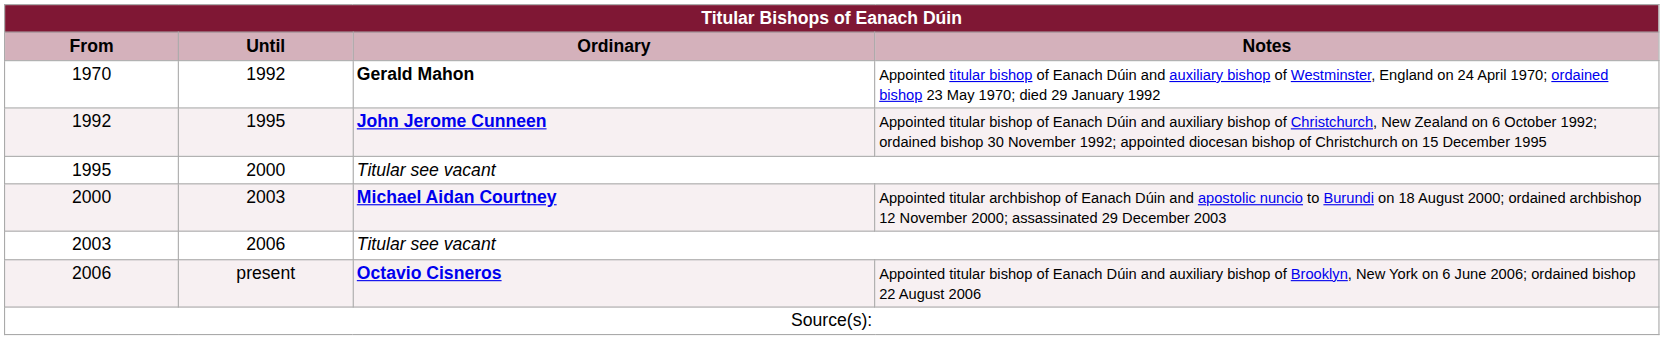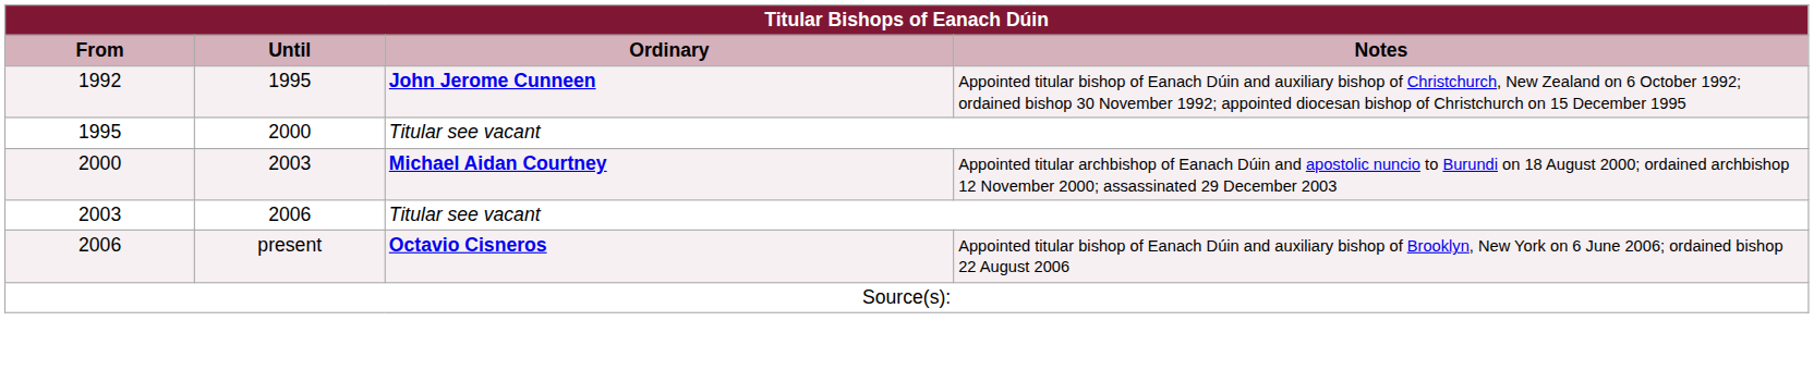 <table class="wikitable" style="width:95%;" border="1" cellpadding="2">
 <tr>
 <th colspan="4" style="background-color: #7F1734; color: white;">Titular Bishops of Eanach Dúin</th>
 </tr>
 <tr align=top>
 <th style="background-color: #D4B1BB; width: 10%;">From</th>
 <th style="background-color: #D4B1BB; width: 10%;">Until</th>
 <th style="background-color: #D4B1BB; width: 30%;">Ordinary</th>
 <th style="background-color: #D4B1BB; width: 45%;">Notes</th>
-</tr>
-<tr valign=top bgcolor="white">
-<td align=center>1970</td>
-<td align=center>1992</td>
-<td><strong>Gerald Mahon</strong></td>
-<td><small>Appointed <a href='#'>titular bishop</a> of Eanach Dúin and <a href='#'>auxiliary bishop</a> of <a href='#'>Westminster</a>, England on 24 April 1970; <a href='#'>ordained bishop</a> 23 May 1970; died 29 January 1992</small></td>
 </tr>
 <tr valign=top bgcolor="#F7F0F2">
 <td align=center>1992</td>
 <td align=center>1995</td>
 <td><strong><a href='#'>John Jerome Cunneen</a></strong></td>
 <td><small>Appointed titular bishop of Eanach Dúin and auxiliary bishop of <a href='#'>Christchurch</a>, New Zealand on 6 October 1992; ordained bishop 30 November 1992; appointed diocesan bishop of Christchurch on 15 December 1995</small></td>
 </tr>
 <tr valign=top bgcolor="white">
 <td align=center>1995</td>
 <td align=center>2000</td>
 <td colspan=2><em>Titular see vacant</em></td>
 </tr>
 <tr valign=top bgcolor="#F7F0F2">
 <td align=center>2000</td>
 <td align=center>2003</td>
 <td><strong><a href='#'>Michael Aidan Courtney</a></strong></td>
 <td><small>Appointed titular archbishop of Eanach Dúin and <a href='#'>apostolic nuncio</a> to <a href='#'>Burundi</a> on 18 August 2000; ordained archbishop 12 November 2000; assassinated 29 December 2003</small></td>
 </tr>
 <tr valign=top bgcolor="white">
 <td align=center>2003</td>
 <td align=center>2006</td>
 <td colspan=2><em>Titular see vacant</em></td>
 </tr>
 <tr valign=top bgcolor="#F7F0F2">
 <td align=center>2006</td>
 <td align=center>present</td>
 <td><strong><a href='#'>Octavio Cisneros</a></strong></td>
 <td><small>Appointed titular bishop of Eanach Dúin and auxiliary bishop of <a href='#'>Brooklyn</a>, New York on 6 June 2006; ordained bishop 22 August 2006</small></td>
 </tr>
 <tr valign=top bgcolor="white">
 <td colspan="4" style="text-align: center;">Source(s):</td>
 </tr>
 </table>
